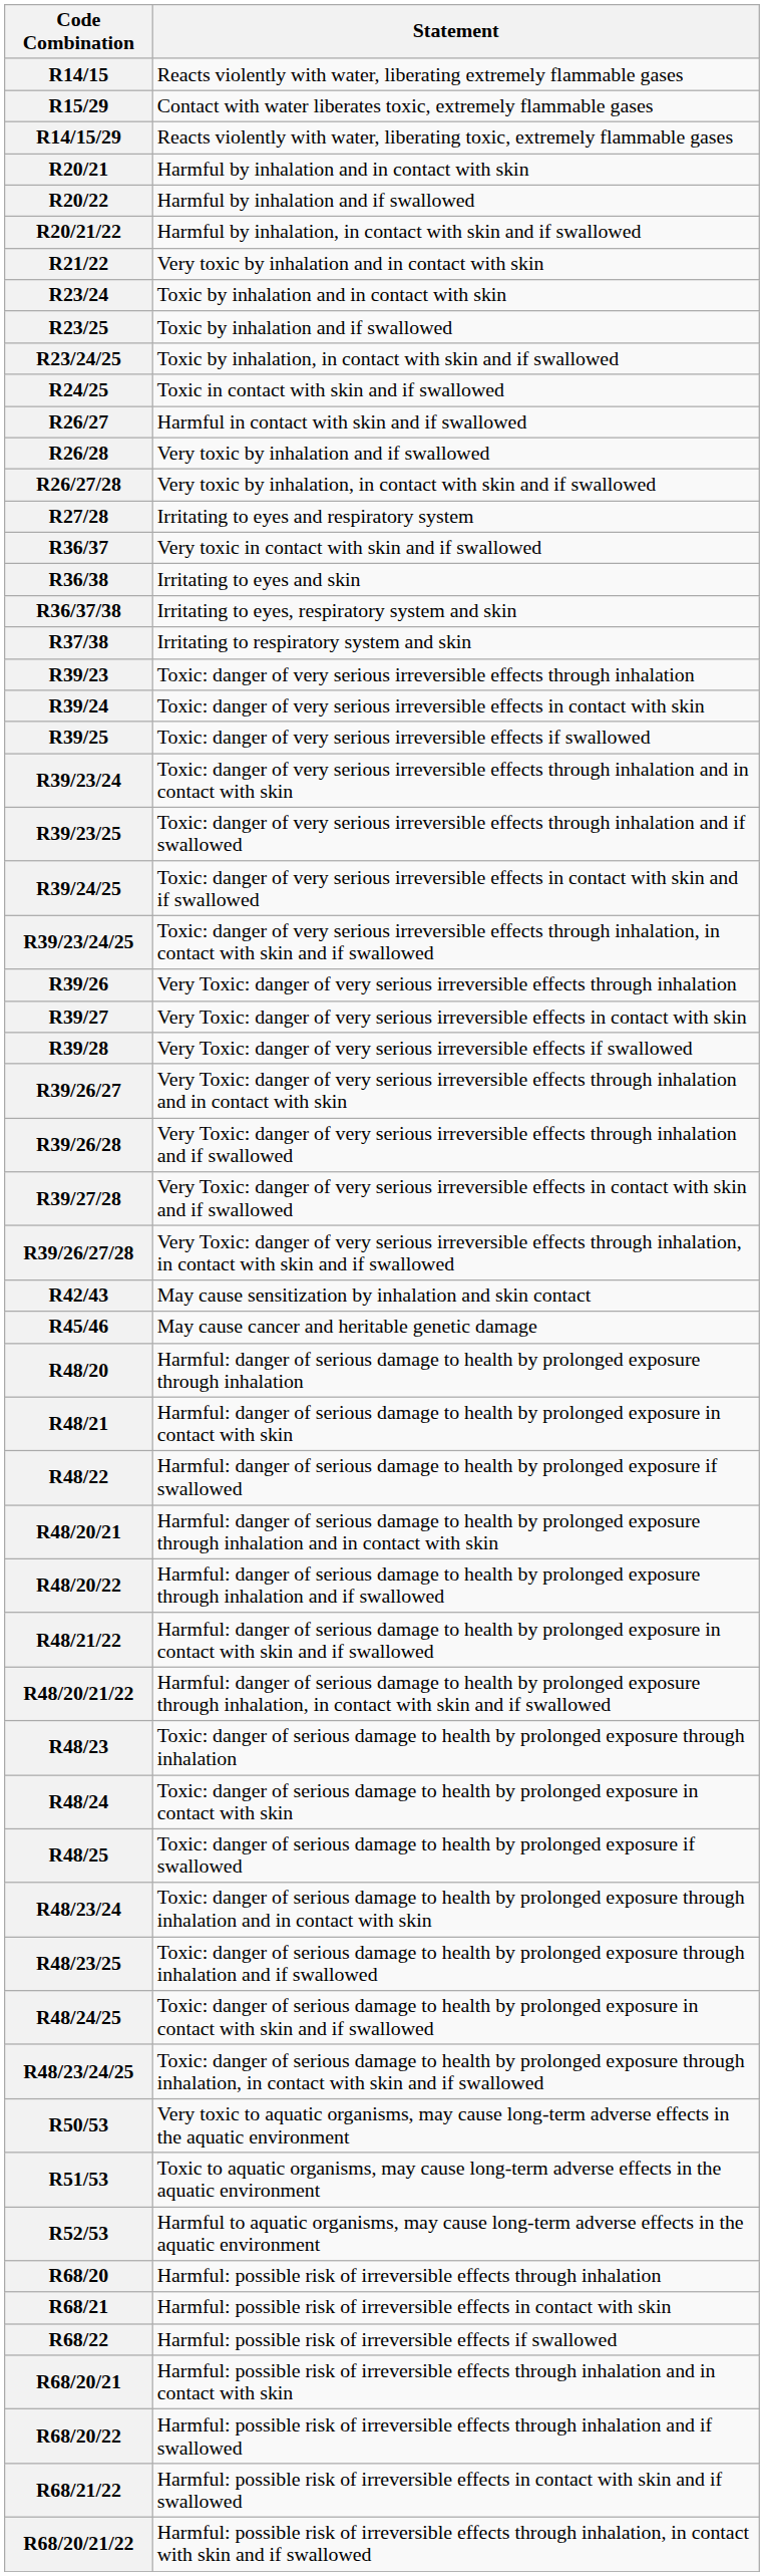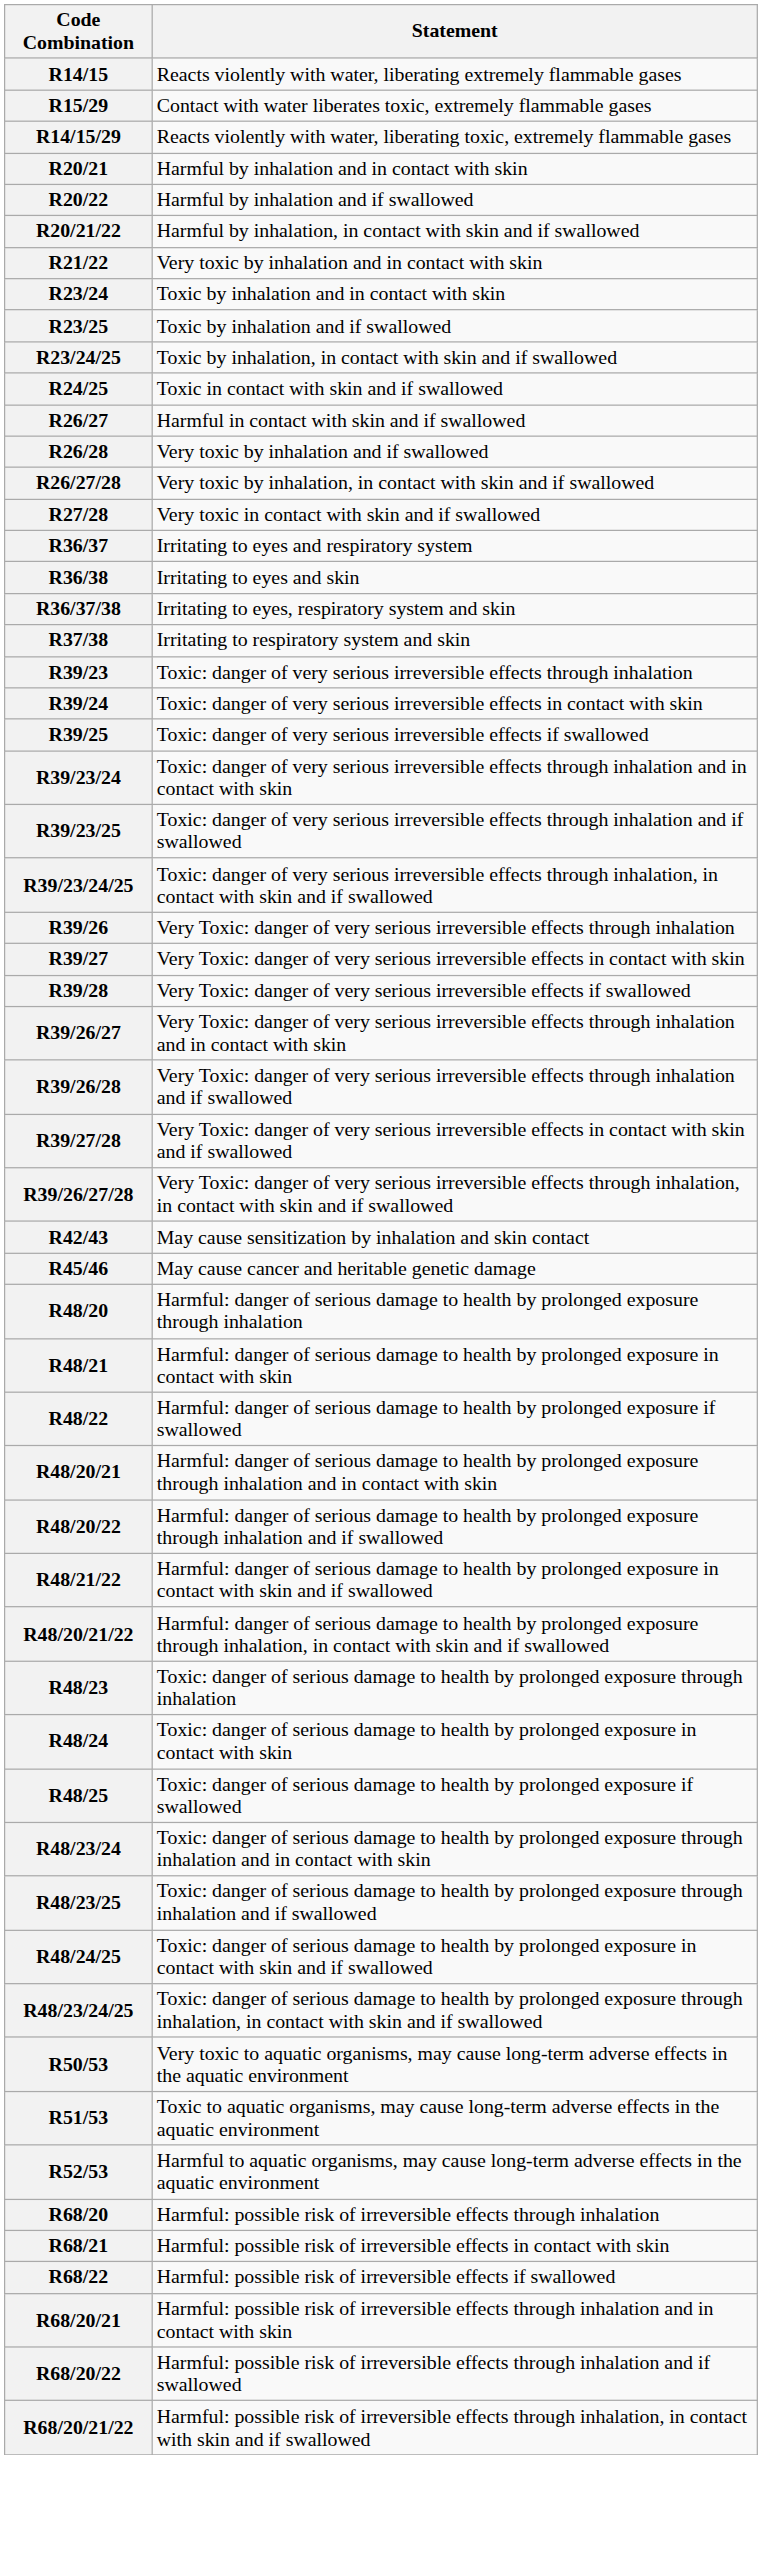 <table class="wikitable">
 <tr>
 <th scope="col">Code Combination</th>
 <th scope="col">Statement</th>
 </tr>
 <tr>
 <th scope="row" id="R14/15">R14/15</th>
 <td>Reacts violently with water, liberating extremely flammable gases</td>
 </tr>
 <tr>
 <th scope="row" id="R15/29">R15/29</th>
 <td>Contact with water liberates toxic, extremely flammable gases</td>
 </tr>
 <tr>
 <th scope="row" id="R14/15/29">R14/15/29</th>
 <td>Reacts violently with water, liberating toxic, extremely flammable gases</td>
 </tr>
 <tr>
 <th scope="row" id="R20/21">R20/21</th>
 <td>Harmful by inhalation and in contact with skin</td>
 </tr>
 <tr>
 <th scope="row" id="R20/22">R20/22</th>
 <td>Harmful by inhalation and if swallowed</td>
 </tr>
 <tr>
 <th scope="row" id="R20/21/22">R20/21/22</th>
 <td>Harmful by inhalation, in contact with skin and if swallowed</td>
 </tr>
 <tr>
 <th scope="row" id="R21/22">R21/22</th>
 <td>Very toxic by inhalation and in contact with skin</td>
 </tr>
 <tr>
 <th scope="row" id="R23/24">R23/24</th>
 <td>Toxic by inhalation and in contact with skin</td>
 </tr>
 <tr>
 <th scope="row" id="R23/25">R23/25</th>
 <td>Toxic by inhalation and if swallowed</td>
 </tr>
 <tr>
 <th scope="row" id="R23/24/25">R23/24/25</th>
 <td>Toxic by inhalation, in contact with skin and if swallowed</td>
 </tr>
 <tr>
 <th scope="row" id="R24/25">R24/25</th>
 <td>Toxic in contact with skin and if swallowed</td>
 </tr>
 <tr>
 <th scope="row" id="R26/27">R26/27</th>
 <td>Harmful in contact with skin and if swallowed</td>
 </tr>
 <tr>
 <th scope="row" id="R26/28">R26/28</th>
 <td>Very toxic by inhalation and if swallowed</td>
 </tr>
 <tr>
 <th scope="row" id="R26/27/28">R26/27/28</th>
 <td>Very toxic by inhalation, in contact with skin and if swallowed</td>
 </tr>
 <tr>
 <th scope="row" id="R27/28">R27/28</th>
-<td>Irritating to eyes and respiratory system</td>
+<td>Very toxic in contact with skin and if swallowed</td>
 </tr>
 <tr>
 <th scope="row" id="R36/37">R36/37</th>
-<td>Very toxic in contact with skin and if swallowed</td>
+<td>Irritating to eyes and respiratory system</td>
 </tr>
 <tr>
 <th scope="row" id="R36/38">R36/38</th>
 <td>Irritating to eyes and skin</td>
 </tr>
 <tr>
 <th scope="row" id="R36/37/38">R36/37/38</th>
 <td>Irritating to eyes, respiratory system and skin</td>
 </tr>
 <tr>
 <th scope="row" id="R37/38">R37/38</th>
 <td>Irritating to respiratory system and skin</td>
 </tr>
 <tr>
 <th scope="row" id="R39/23">R39/23</th>
 <td>Toxic: danger of very serious irreversible effects through inhalation</td>
 </tr>
 <tr>
 <th scope="row" id="R39/24">R39/24</th>
 <td>Toxic: danger of very serious irreversible effects in contact with skin</td>
 </tr>
 <tr>
 <th scope="row" id="R39/25">R39/25</th>
 <td>Toxic: danger of very serious irreversible effects if swallowed</td>
 </tr>
 <tr>
 <th scope="row" id="R39/23/24">R39/23/24</th>
 <td>Toxic: danger of very serious irreversible effects through inhalation and in contact with skin</td>
 </tr>
 <tr>
 <th scope="row" id="R39/23/25">R39/23/25</th>
 <td>Toxic: danger of very serious irreversible effects through inhalation and if swallowed</td>
-</tr>
-<tr>
-<th scope="row" id="R39/24/25">R39/24/25</th>
-<td>Toxic: danger of very serious irreversible effects in contact with skin and if swallowed</td>
 </tr>
 <tr>
 <th scope="row" id="R39/23/24/25">R39/23/24/25</th>
 <td>Toxic: danger of very serious irreversible effects through inhalation, in contact with skin and if swallowed</td>
 </tr>
 <tr>
 <th scope="row" id="R39/26">R39/26</th>
 <td>Very Toxic: danger of very serious irreversible effects through inhalation</td>
 </tr>
 <tr>
 <th scope="row" id="R39/27">R39/27</th>
 <td>Very Toxic: danger of very serious irreversible effects in contact with skin</td>
 </tr>
 <tr>
 <th scope="row" id="R39/28">R39/28</th>
 <td>Very Toxic: danger of very serious irreversible effects if swallowed</td>
 </tr>
 <tr>
 <th scope="row" id="R39/26/27">R39/26/27</th>
 <td>Very Toxic: danger of very serious irreversible effects through inhalation and in contact with skin</td>
 </tr>
 <tr>
 <th scope="row" id="R39/26/28">R39/26/28</th>
 <td>Very Toxic: danger of very serious irreversible effects through inhalation and if swallowed</td>
 </tr>
 <tr>
 <th scope="row" id="R39/27/28">R39/27/28</th>
 <td>Very Toxic: danger of very serious irreversible effects in contact with skin and if swallowed</td>
 </tr>
 <tr>
 <th scope="row" id="R39/26/27/28">R39/26/27/28</th>
 <td>Very Toxic: danger of very serious irreversible effects through inhalation, in contact with skin and if swallowed</td>
 </tr>
 <tr>
 <th scope="row" id="R42/43">R42/43</th>
 <td>May cause sensitization by inhalation and skin contact</td>
 </tr>
 <tr>
 <th scope="row" id="R45/46">R45/46</th>
 <td>May cause cancer and heritable genetic damage</td>
 </tr>
 <tr>
 <th scope="row" id="R48/20">R48/20</th>
 <td>Harmful: danger of serious damage to health by prolonged exposure through inhalation</td>
 </tr>
 <tr>
 <th scope="row" id="R48/21">R48/21</th>
 <td>Harmful: danger of serious damage to health by prolonged exposure in contact with skin</td>
 </tr>
 <tr>
 <th scope="row" id="R48/22">R48/22</th>
 <td>Harmful: danger of serious damage to health by prolonged exposure if swallowed</td>
 </tr>
 <tr>
 <th scope="row" id="R48/20/21">R48/20/21</th>
 <td>Harmful: danger of serious damage to health by prolonged exposure through inhalation and in contact with skin</td>
 </tr>
 <tr>
 <th scope="row" id="R48/20/22">R48/20/22</th>
 <td>Harmful: danger of serious damage to health by prolonged exposure through inhalation and if swallowed</td>
 </tr>
 <tr>
 <th scope="row" id="R48/21/22">R48/21/22</th>
 <td>Harmful: danger of serious damage to health by prolonged exposure in contact with skin and if swallowed</td>
 </tr>
 <tr>
 <th scope="row" id="R48/20/21/22">R48/20/21/22</th>
 <td>Harmful: danger of serious damage to health by prolonged exposure through inhalation, in contact with skin and if swallowed</td>
 </tr>
 <tr>
 <th scope="row" id="R48/23">R48/23</th>
 <td>Toxic: danger of serious damage to health by prolonged exposure through inhalation</td>
 </tr>
 <tr>
 <th scope="row" id="R48/24">R48/24</th>
 <td>Toxic: danger of serious damage to health by prolonged exposure in contact with skin</td>
 </tr>
 <tr>
 <th scope="row" id="R48/25">R48/25</th>
 <td>Toxic: danger of serious damage to health by prolonged exposure  if swallowed</td>
 </tr>
 <tr>
 <th scope="row" id="R48/23/24">R48/23/24</th>
 <td>Toxic: danger of serious damage to health by prolonged exposure through inhalation and in contact with skin</td>
 </tr>
 <tr>
 <th scope="row" id="R48/23/25">R48/23/25</th>
 <td>Toxic: danger of serious damage to health by prolonged exposure through inhalation and if swallowed</td>
 </tr>
 <tr>
 <th scope="row" id="R48/24/25">R48/24/25</th>
 <td>Toxic: danger of serious damage to health by prolonged exposure  in contact with skin and if swallowed</td>
 </tr>
 <tr>
 <th scope="row" id="R48/23/24/25">R48/23/24/25</th>
 <td>Toxic: danger of serious damage to health by prolonged exposure through inhalation, in contact with skin and if swallowed</td>
 </tr>
 <tr>
 <th scope="row" id="R50/53">R50/53</th>
 <td>Very toxic to aquatic organisms, may cause long-term adverse effects in the aquatic environment</td>
 </tr>
 <tr>
 <th scope="row" id="R51/53">R51/53</th>
 <td>Toxic to aquatic organisms, may cause long-term adverse effects in the aquatic environment</td>
 </tr>
 <tr>
 <th scope="row" id="R52/53">R52/53</th>
 <td>Harmful to aquatic organisms, may cause long-term adverse effects in the aquatic environment</td>
 </tr>
 <tr>
 <th scope="row" id="R68/20">R68/20</th>
 <td>Harmful: possible risk of irreversible effects through inhalation</td>
 </tr>
 <tr>
 <th scope="row" id="R68/21">R68/21</th>
 <td>Harmful: possible risk of irreversible effects in contact with skin</td>
 </tr>
 <tr>
 <th scope="row" id="R68/22">R68/22</th>
 <td>Harmful: possible risk of irreversible effects if swallowed</td>
 </tr>
 <tr>
 <th scope="row" id="R68/20/21">R68/20/21</th>
 <td>Harmful: possible risk of irreversible effects through inhalation and in contact with skin</td>
 </tr>
 <tr>
 <th scope="row" id="R68/20/22">R68/20/22</th>
 <td>Harmful: possible risk of irreversible effects through inhalation and if swallowed</td>
 </tr>
 <tr>
-<th scope="row" id="R68/21/22">R68/21/22</th>
-<td>Harmful: possible risk of irreversible effects in contact with skin and if swallowed</td>
-</tr>
-<tr>
 <th scope="row" id="R68/20/21/22">R68/20/21/22</th>
 <td>Harmful: possible risk of irreversible effects through inhalation, in contact with skin and if swallowed</td>
 </tr>
 </table>
